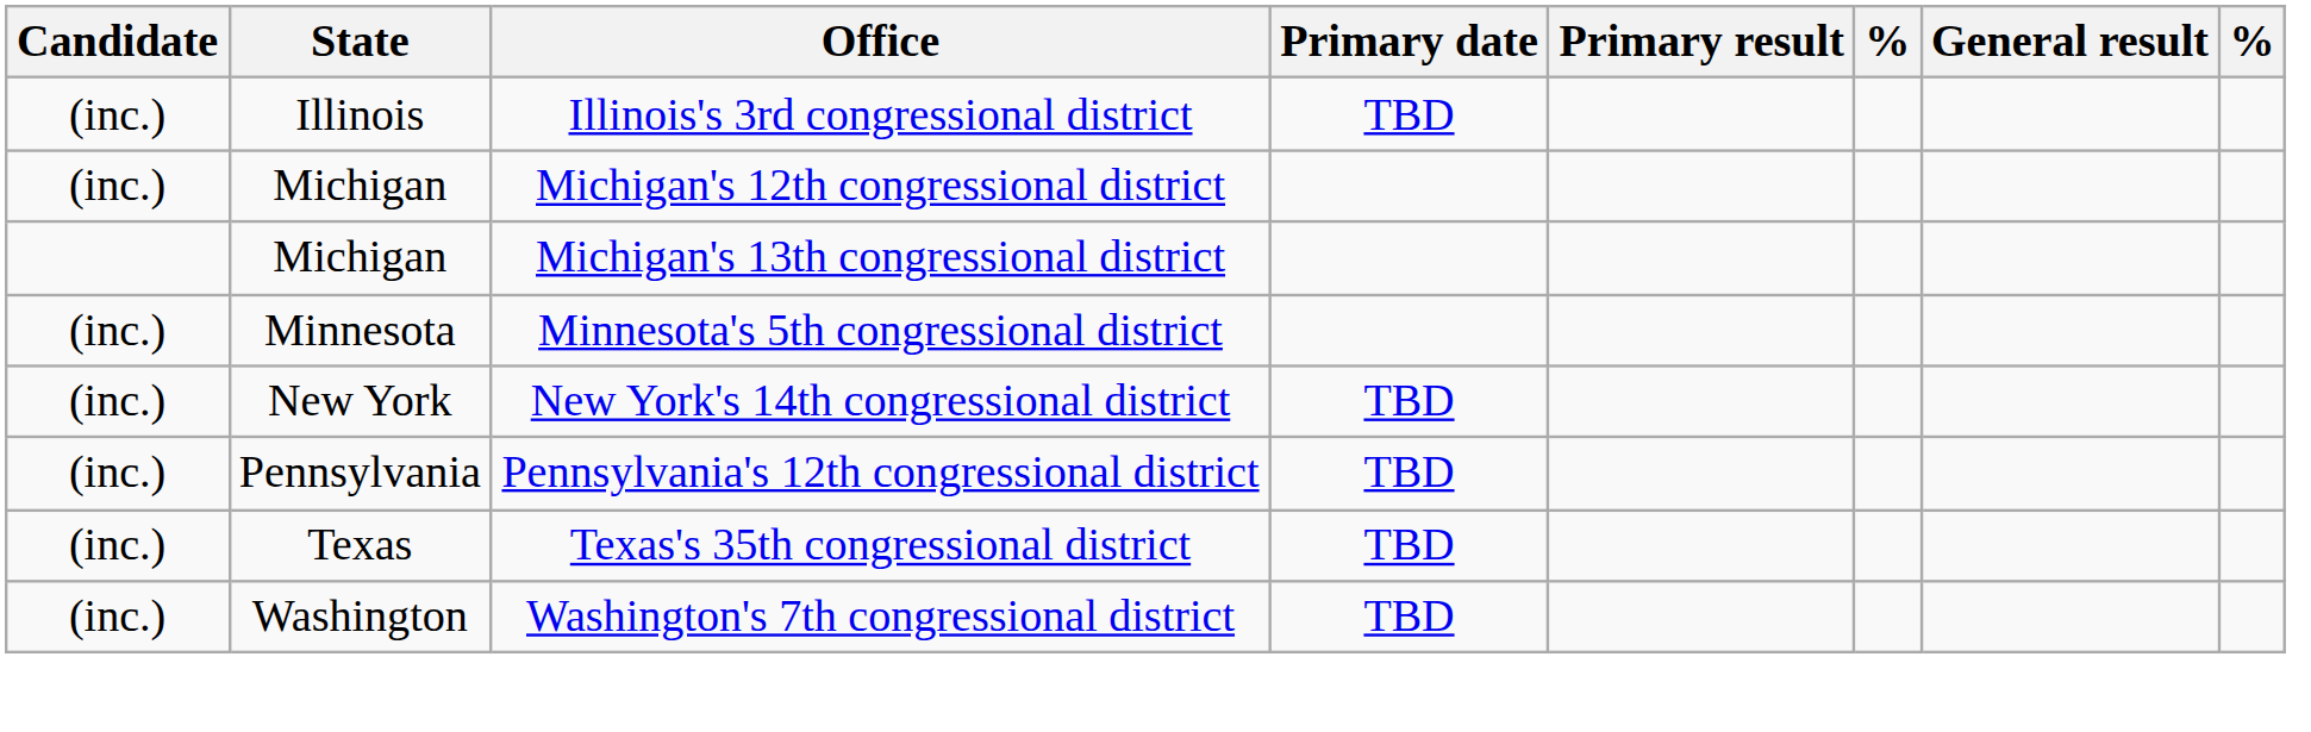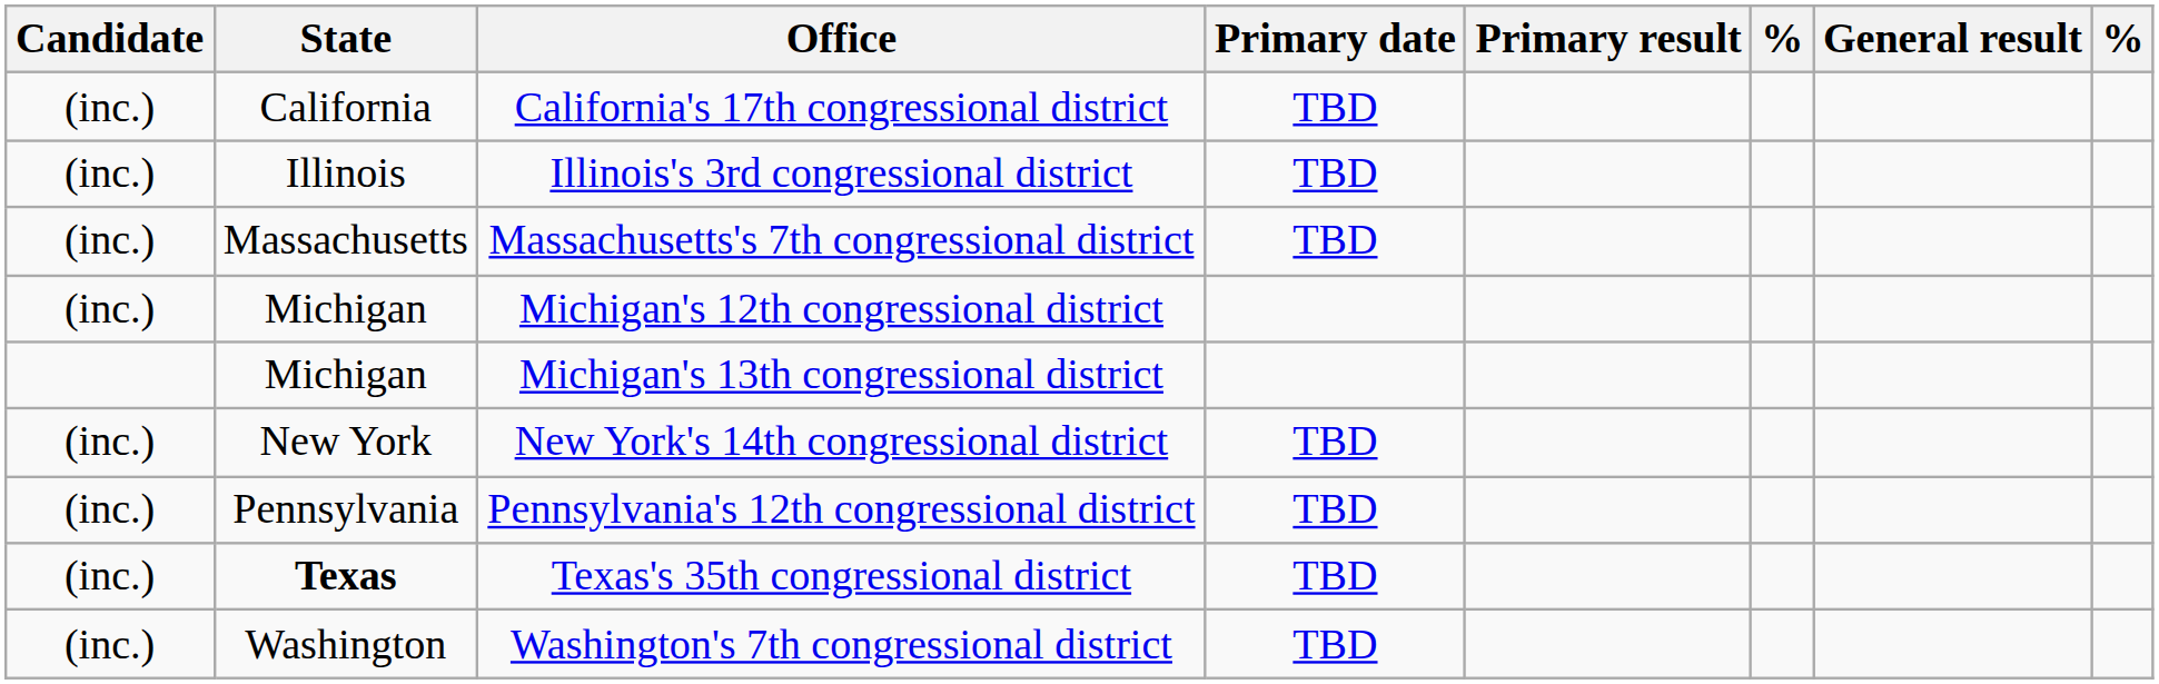 <table class="wikitable mw-collapsible">
 <tr>
 <th bgcolor=teal><span>Candidate</span></th>
 <th bgcolor=teal><span>State</span></th>
 <th bgcolor=teal><span>Office</span></th>
 <th bgcolor=teal><span>Primary date</span></th>
 <th bgcolor=teal data-sort-type="date"><span>Primary result</span></th>
 <th bgcolor=teal><span><abbr>%</abbr></span></th>
 <th bgcolor=teal><span>General result</span></th>
 <th bgcolor=teal><span><abbr>%</abbr></span></th>
 </tr>
 <tr style="text-align:center;">
 <td> (inc.)</td>
+<td> California</td>
+<td><a href='#'>California's 17th congressional district</a></td>
+<td><a href='#'>TBD</a></td>
+<td></td>
+<td></td>
+<td></td>
+<td></td>
+</tr>
+<tr style="text-align:center;">
+<td> (inc.)</td>
 <td> Illinois</td>
 <td><a href='#'>Illinois's 3rd congressional district</a></td>
+<td><a href='#'>TBD</a></td>
+<td></td>
+<td></td>
+<td></td>
+<td></td>
+</tr>
+<tr style="text-align:center;">
+<td> (inc.)</td>
+<td> Massachusetts</td>
+<td><a href='#'>Massachusetts's 7th congressional district</a></td>
 <td><a href='#'>TBD</a></td>
 <td></td>
 <td></td>
 <td></td>
 <td></td>
 </tr>
 <tr style="text-align:center;">
 <td> (inc.)</td>
 <td> Michigan</td>
 <td><a href='#'>Michigan's 12th congressional district</a></td>
 <td><a href='#'></a></td>
 <td></td>
 <td></td>
 <td></td>
 <td></td>
 </tr>
 <tr style="text-align:center;">
 <td></td>
 <td> Michigan</td>
 <td><a href='#'>Michigan's 13th congressional district</a></td>
 <td><a href='#'></a></td>
 <td></td>
 <td></td>
 <td></td>
 <td></td>
 </tr>
 <tr style="text-align:center;">
 <td> (inc.)</td>
-<td> Minnesota</td>
-<td><a href='#'>Minnesota's 5th congressional district</a></td>
-<td><a href='#'></a></td>
-<td></td>
-<td></td>
-<td></td>
-<td></td>
-</tr>
-<tr style="text-align:center;">
-<td> (inc.)</td>
 <td> New York</td>
 <td><a href='#'>New York's 14th congressional district</a></td>
 <td><a href='#'>TBD</a></td>
 <td></td>
 <td></td>
 <td></td>
 <td></td>
 </tr>
 <tr style="text-align:center;">
 <td> (inc.)</td>
 <td> Pennsylvania</td>
 <td><a href='#'>Pennsylvania's 12th congressional district</a></td>
 <td><a href='#'>TBD</a></td>
 <td></td>
 <td></td>
 <td></td>
 <td></td>
 </tr>
 <tr style="text-align:center;">
 <td> (inc.)</td>
-<td> Texas</td>
+<td><strong> Texas</strong></td>
 <td><a href='#'>Texas's 35th congressional district</a></td>
 <td><a href='#'>TBD</a></td>
 <td></td>
 <td></td>
 <td></td>
 <td></td>
 </tr>
 <tr style="text-align:center;">
 <td> (inc.)</td>
 <td> Washington</td>
 <td><a href='#'>Washington's 7th congressional district</a></td>
 <td><a href='#'>TBD</a></td>
 <td></td>
 <td></td>
 <td></td>
 <td></td>
 </tr>
 </table>
